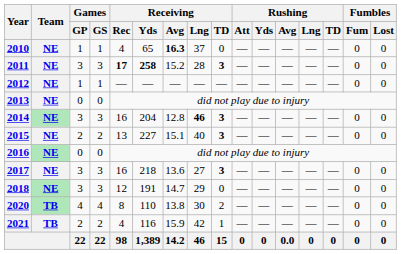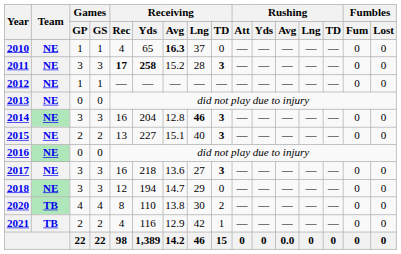 <table class="wikitable" style="text-align: center;">
 <tr>
 <th rowspan="2">Year</th>
 <th rowspan="2">Team</th>
 <th colspan="2">Games</th>
 <th colspan="5">Receiving</th>
 <th colspan="5">Rushing</th>
 <th colspan="2">Fumbles</th>
 </tr>
 <tr>
 <th>GP</th>
 <th>GS</th>
 <th>Rec</th>
 <th>Yds</th>
 <th>Avg</th>
 <th>Lng</th>
 <th>TD</th>
 <th>Att</th>
 <th>Yds</th>
 <th>Avg</th>
 <th>Lng</th>
 <th>TD</th>
 <th>Fum</th>
 <th>Lost</th>
 </tr>
 <tr>
 <th><a href='#'>2010</a></th>
 <th><a href='#'>NE</a></th>
 <td>1</td>
 <td>1</td>
 <td>4</td>
 <td>65</td>
 <td><strong>16.3</strong></td>
 <td>37</td>
 <td>0</td>
 <td>—</td>
 <td>—</td>
 <td>—</td>
 <td>—</td>
 <td>—</td>
 <td>0</td>
 <td>0</td>
 </tr>
 <tr>
 <th><a href='#'>2011</a></th>
 <th><a href='#'>NE</a></th>
 <td>3</td>
 <td>3</td>
 <td><strong>17</strong></td>
 <td><strong>258</strong></td>
 <td>15.2</td>
 <td>28</td>
 <td><strong>3</strong></td>
 <td>—</td>
 <td>—</td>
 <td>—</td>
 <td>—</td>
 <td>—</td>
 <td>0</td>
 <td>0</td>
 </tr>
 <tr>
 <th><a href='#'>2012</a></th>
 <th><a href='#'>NE</a></th>
 <td>1</td>
 <td>1</td>
 <td>—</td>
 <td>—</td>
 <td>—</td>
 <td>—</td>
 <td>—</td>
 <td>—</td>
 <td>—</td>
 <td>—</td>
 <td>—</td>
 <td>—</td>
 <td>0</td>
 <td>0</td>
 </tr>
 <tr>
 <th><a href='#'>2013</a></th>
 <th><a href='#'>NE</a></th>
 <td>0</td>
 <td>0</td>
 <td colspan="12"><em>did not play due to injury</em></td>
 </tr>
 <tr>
 <th><a href='#'>2014</a></th>
 <th style="background:#afe6ba; width:3em;"><a href='#'>NE</a></th>
 <td>3</td>
 <td>3</td>
 <td>16</td>
 <td>204</td>
 <td>12.8</td>
 <td><strong>46</strong></td>
 <td><strong>3</strong></td>
 <td>—</td>
 <td>—</td>
 <td>—</td>
 <td>—</td>
 <td>—</td>
 <td>0</td>
 <td>0</td>
 </tr>
 <tr>
 <th><a href='#'>2015</a></th>
 <th><a href='#'>NE</a></th>
 <td>2</td>
 <td>2</td>
 <td>13</td>
 <td>227</td>
 <td>15.1</td>
 <td>40</td>
 <td><strong>3</strong></td>
 <td>—</td>
 <td>—</td>
 <td>—</td>
 <td>—</td>
 <td>—</td>
 <td>0</td>
 <td>0</td>
 </tr>
 <tr>
 <th><a href='#'>2016</a></th>
 <th style="background:#afe6ba; width:3em;"><a href='#'>NE</a></th>
 <td>0</td>
 <td>0</td>
 <td colspan="12"><em>did not play due to injury</em></td>
 </tr>
 <tr>
 <th><a href='#'>2017</a></th>
 <th><a href='#'>NE</a></th>
 <td>3</td>
 <td>3</td>
 <td>16</td>
 <td>218</td>
 <td>13.6</td>
 <td>27</td>
 <td><strong>3</strong></td>
 <td>—</td>
 <td>—</td>
 <td>—</td>
 <td>—</td>
 <td>—</td>
 <td>0</td>
 <td>0</td>
 </tr>
 <tr>
 <th><a href='#'>2018</a></th>
 <th style="background:#afe6ba; width:3em;"><a href='#'>NE</a></th>
 <td>3</td>
 <td>3</td>
 <td>12</td>
-<td>191</td>
+<td>194</td>
 <td>14.7</td>
 <td>29</td>
 <td>0</td>
 <td>—</td>
 <td>—</td>
 <td>—</td>
 <td>—</td>
 <td>—</td>
 <td>0</td>
 <td>0</td>
 </tr>
 <tr>
 <th><a href='#'>2020</a></th>
 <th style="background:#afe6ba; width:3em;"><a href='#'>TB</a></th>
 <td>4</td>
 <td>4</td>
 <td>8</td>
 <td>110</td>
 <td>13.8</td>
 <td>30</td>
 <td>2</td>
 <td>—</td>
 <td>—</td>
 <td>—</td>
 <td>—</td>
 <td>—</td>
 <td>0</td>
 <td>0</td>
 </tr>
 <tr>
 <th><a href='#'>2021</a></th>
 <th><a href='#'>TB</a></th>
 <td>2</td>
 <td>2</td>
 <td>4</td>
 <td>116</td>
-<td>15.9</td>
+<td>12.9</td>
 <td>42</td>
 <td>1</td>
 <td>—</td>
 <td>—</td>
 <td>—</td>
 <td>—</td>
 <td>—</td>
 <td>0</td>
 <td>0</td>
 </tr>
 <tr>
 <th colspan="2"></th>
 <th>22</th>
 <th>22</th>
 <th>98</th>
 <th>1,389</th>
 <th>14.2</th>
 <th>46</th>
 <th>15</th>
 <th>0</th>
 <th>0</th>
 <th>0.0</th>
 <th>0</th>
 <th>0</th>
 <th>0</th>
 <th>0</th>
 </tr>
 </table>
